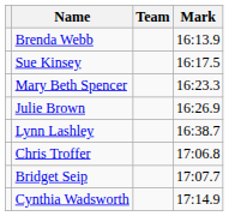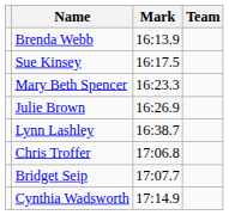 <table class=wikitable>
 <tr>
 <th></th>
 <th>Name</th>
+<th>Mark</th>
 <th>Team</th>
-<th>Mark</th>
 </tr>
 <tr>
 <td></td>
 <td><a href='#'>Brenda Webb</a></td>
+<td>16:13.9</td>
 <td></td>
-<td>16:13.9</td>
 </tr>
 <tr>
 <td></td>
 <td><a href='#'>Sue Kinsey</a></td>
+<td>16:17.5</td>
 <td></td>
-<td>16:17.5</td>
 </tr>
 <tr>
 <td></td>
 <td><a href='#'>Mary Beth Spencer</a></td>
+<td>16:23.3</td>
 <td></td>
-<td>16:23.3</td>
 </tr>
 <tr>
 <td></td>
 <td><a href='#'>Julie Brown</a></td>
+<td>16:26.9</td>
 <td></td>
-<td>16:26.9</td>
 </tr>
 <tr>
 <td></td>
 <td><a href='#'>Lynn Lashley</a></td>
+<td>16:38.7</td>
 <td></td>
-<td>16:38.7</td>
 </tr>
 <tr>
 <td></td>
 <td><a href='#'>Chris Troffer</a></td>
+<td>17:06.8</td>
 <td></td>
-<td>17:06.8</td>
 </tr>
 <tr>
 <td></td>
 <td><a href='#'>Bridget Seip</a></td>
+<td>17:07.7</td>
 <td></td>
-<td>17:07.7</td>
 </tr>
 <tr>
 <td></td>
 <td><a href='#'>Cynthia Wadsworth</a></td>
+<td>17:14.9</td>
 <td></td>
-<td>17:14.9</td>
 </tr>
 </table>
